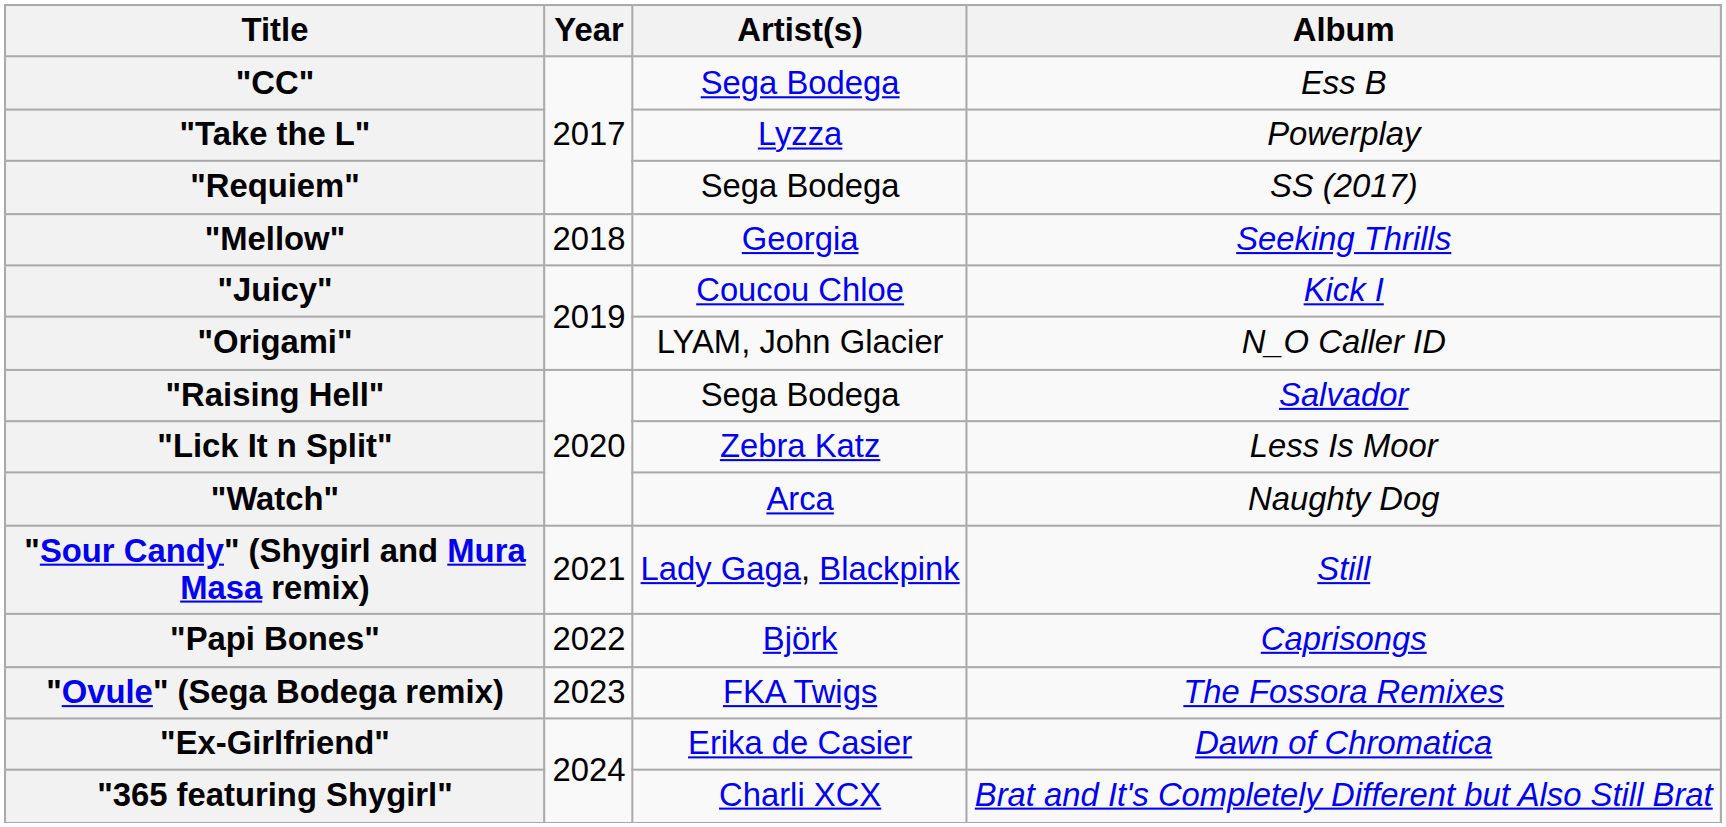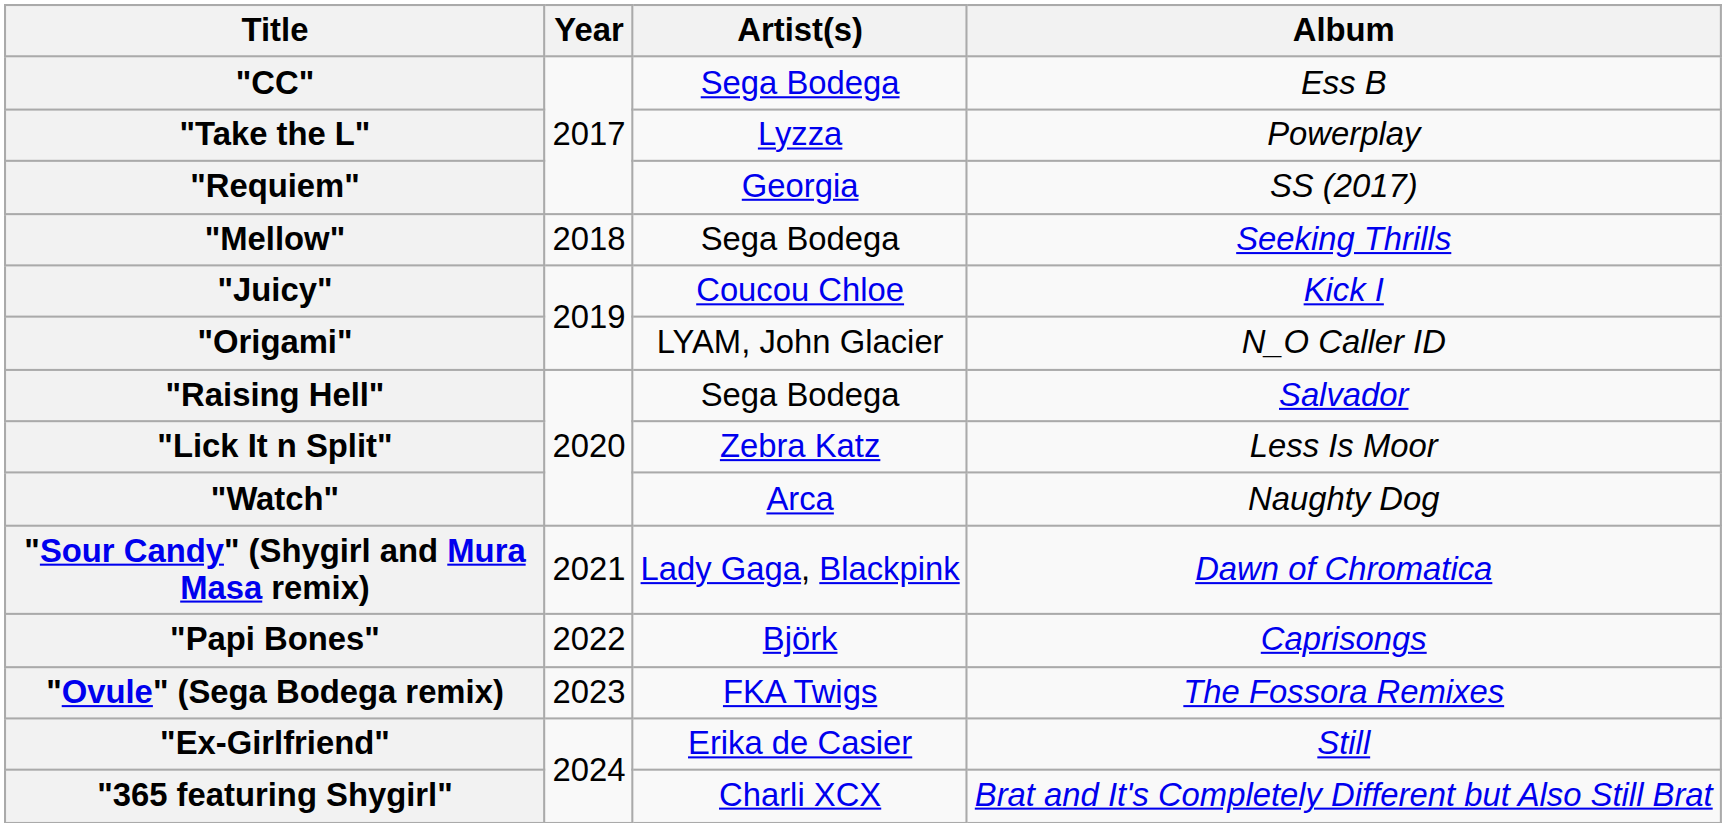 <table class="wikitable plainrowheaders" style="text-align:center;">
 <tr>
 <th scope="col" style="width:16em;">Title</th>
 <th scope="col">Year</th>
 <th scope="col">Artist(s)</th>
 <th scope="col">Album</th>
 </tr>
 <tr>
 <th scope="row">"CC"</th>
 <td rowspan="3">2017</td>
 <td><a href='#'>Sega Bodega</a></td>
 <td><em>Ess B</em></td>
 </tr>
 <tr>
 <th scope="row">"Take the L"</th>
 <td><a href='#'>Lyzza</a></td>
 <td><em>Powerplay</em></td>
 </tr>
 <tr>
 <th scope="row">"Requiem"</th>
-<td>Sega Bodega</td>
+<td><a href='#'>Georgia</a></td>
 <td><em>SS (2017)</em></td>
 </tr>
 <tr>
 <th scope="row">"Mellow"</th>
 <td>2018</td>
-<td><a href='#'>Georgia</a></td>
+<td>Sega Bodega</td>
 <td><em><a href='#'>Seeking Thrills</a></em></td>
 </tr>
 <tr>
 <th scope="row">"Juicy"</th>
 <td rowspan="2">2019</td>
 <td><a href='#'>Coucou Chloe</a></td>
 <td><em><a href='#'>Kick I</a></em></td>
 </tr>
 <tr>
 <th scope="row">"Origami"</th>
 <td>LYAM, John Glacier</td>
 <td><em>N_O Caller ID</em></td>
 </tr>
 <tr>
 <th scope="row">"Raising Hell"</th>
 <td rowspan="3">2020</td>
 <td>Sega Bodega</td>
 <td><em><a href='#'>Salvador</a></em></td>
 </tr>
 <tr>
 <th scope="row">"Lick It n Split"</th>
 <td><a href='#'>Zebra Katz</a></td>
 <td><em>Less Is Moor</em></td>
 </tr>
 <tr>
 <th scope="row">"Watch"</th>
 <td><a href='#'>Arca</a></td>
 <td><em>Naughty Dog</em></td>
 </tr>
 <tr>
 <th scope="row">"<a href='#'>Sour Candy</a>" (Shygirl and <a href='#'>Mura Masa</a> remix)</th>
 <td>2021</td>
 <td><a href='#'>Lady Gaga</a>, <a href='#'>Blackpink</a></td>
-<td><em><a href='#'>Still</a></em></td>
+<td><em><a href='#'>Dawn of Chromatica</a></em></td>
 </tr>
 <tr>
 <th scope="row">"Papi Bones"</th>
 <td>2022</td>
 <td><a href='#'>Björk</a></td>
 <td><em><a href='#'>Caprisongs</a></em></td>
 </tr>
 <tr>
 <th scope="row">"<a href='#'>Ovule</a>" (Sega Bodega remix)</th>
 <td>2023</td>
 <td><a href='#'>FKA Twigs</a></td>
 <td><em><a href='#'>The Fossora Remixes</a></em></td>
 </tr>
 <tr>
 <th scope="row">"Ex-Girlfriend"</th>
 <td rowspan="2">2024</td>
 <td><a href='#'>Erika de Casier</a></td>
-<td><em><a href='#'>Dawn of Chromatica</a></em></td>
+<td><em><a href='#'>Still</a></em></td>
 </tr>
 <tr>
 <th scope="row">"365 featuring Shygirl"</th>
 <td><a href='#'>Charli XCX</a></td>
 <td><em><a href='#'>Brat and It's Completely Different but Also Still Brat</a></em></td>
 </tr>
 </table>
